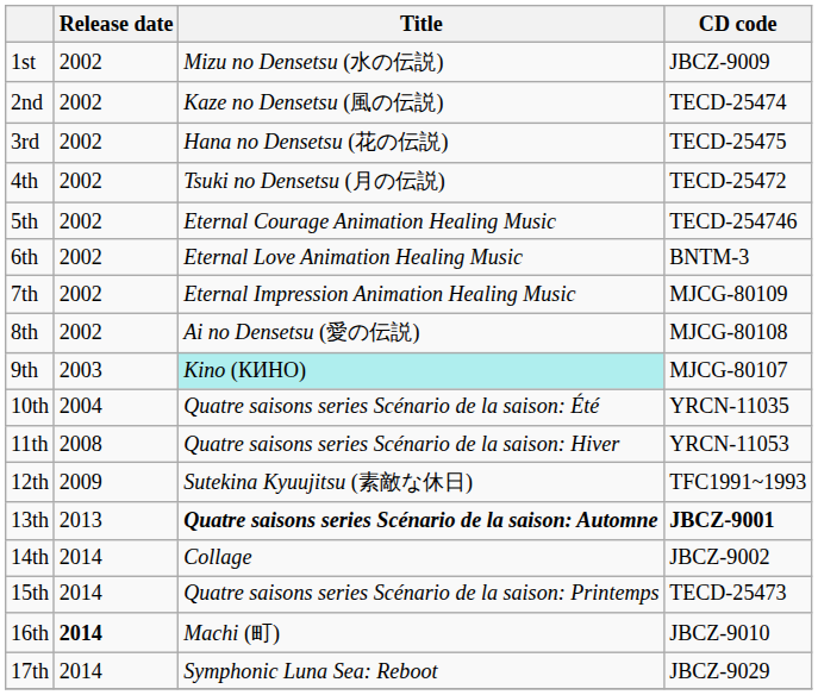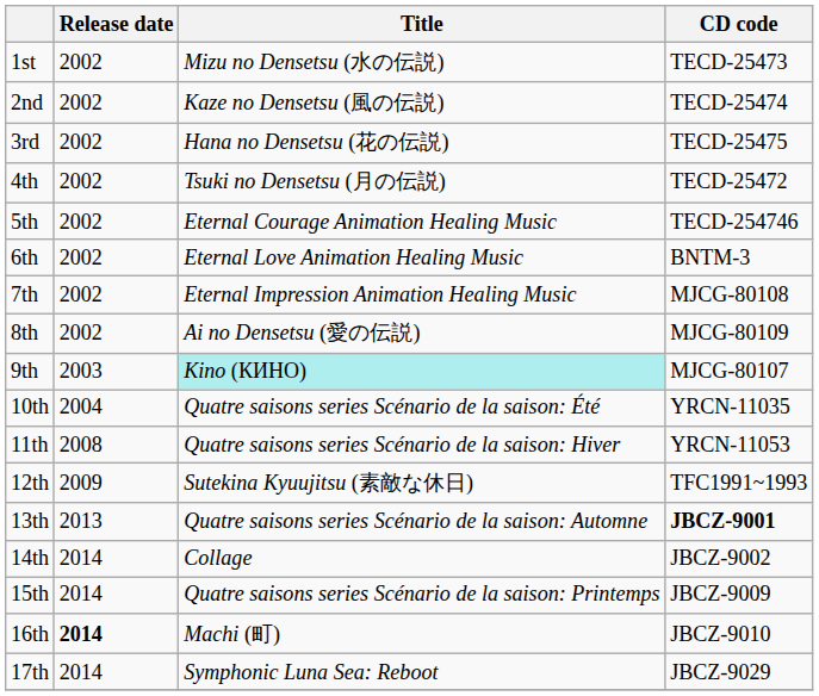 <table class=wikitable style="font-size:small">
 <tr>
 <th></th>
 <th>Release date</th>
 <th>Title</th>
 <th>CD code</th>
 </tr>
 <tr>
 <td>1st</td>
 <td>2002</td>
 <td><em>Mizu no Densetsu</em> (水の伝説)</td>
-<td>JBCZ-9009</td>
+<td>TECD-25473</td>
 </tr>
 <tr>
 <td>2nd</td>
 <td>2002</td>
 <td><em>Kaze no Densetsu</em> (風の伝説)</td>
 <td>TECD-25474</td>
 </tr>
 <tr>
 <td>3rd</td>
 <td>2002</td>
 <td><em>Hana no Densetsu</em> (花の伝説)</td>
 <td>TECD-25475</td>
 </tr>
 <tr>
 <td>4th</td>
 <td>2002</td>
 <td><em>Tsuki no Densetsu</em> (月の伝説)</td>
 <td>TECD-25472</td>
 </tr>
 <tr>
 <td>5th</td>
 <td>2002</td>
 <td><em>Eternal Courage Animation Healing Music</em></td>
 <td>TECD-254746</td>
 </tr>
 <tr>
 <td>6th</td>
 <td>2002</td>
 <td><em>Eternal Love Animation Healing Music</em></td>
 <td>BNTM-3</td>
 </tr>
 <tr>
 <td>7th</td>
 <td>2002</td>
 <td><em>Eternal Impression Animation Healing Music</em></td>
-<td>MJCG-80109</td>
+<td>MJCG-80108</td>
 </tr>
 <tr>
 <td>8th</td>
 <td>2002</td>
 <td><em>Ai no Densetsu</em> (愛の伝説)</td>
-<td>MJCG-80108</td>
+<td>MJCG-80109</td>
 </tr>
 <tr>
 <td>9th</td>
 <td>2003</td>
 <td style="background: paleturquoise;"><em>Kino</em> (КИНО)</td>
 <td>MJCG-80107</td>
 </tr>
 <tr>
 <td>10th</td>
 <td>2004</td>
 <td><em>Quatre saisons series Scénario de la saison: Été</em></td>
 <td>YRCN-11035</td>
 </tr>
 <tr>
 <td>11th</td>
 <td>2008</td>
 <td><em>Quatre saisons series Scénario de la saison: Hiver</em></td>
 <td>YRCN-11053</td>
 </tr>
 <tr>
 <td>12th</td>
 <td>2009</td>
 <td><em>Sutekina Kyuujitsu</em> (素敵な休日)</td>
 <td>TFC1991~1993</td>
 </tr>
 <tr>
 <td>13th</td>
 <td>2013</td>
-<td><strong><em>Quatre saisons series Scénario de la saison: Automne</em></strong></td>
+<td><em>Quatre saisons series Scénario de la saison: Automne</em></td>
 <td><strong>JBCZ-9001</strong></td>
 </tr>
 <tr>
 <td>14th</td>
 <td>2014</td>
 <td><em>Collage</em></td>
 <td>JBCZ-9002</td>
 </tr>
 <tr>
 <td>15th</td>
 <td>2014</td>
 <td><em>Quatre saisons series Scénario de la saison: Printemps</em></td>
-<td>TECD-25473</td>
+<td>JBCZ-9009</td>
 </tr>
 <tr>
 <td>16th</td>
 <td><strong>2014</strong></td>
 <td><em>Machi</em> (町)</td>
 <td>JBCZ-9010</td>
 </tr>
 <tr>
 <td>17th</td>
 <td>2014</td>
 <td><em>Symphonic Luna Sea: Reboot</em></td>
 <td>JBCZ-9029</td>
 </tr>
 <tr>
 </tr>
 </table>
